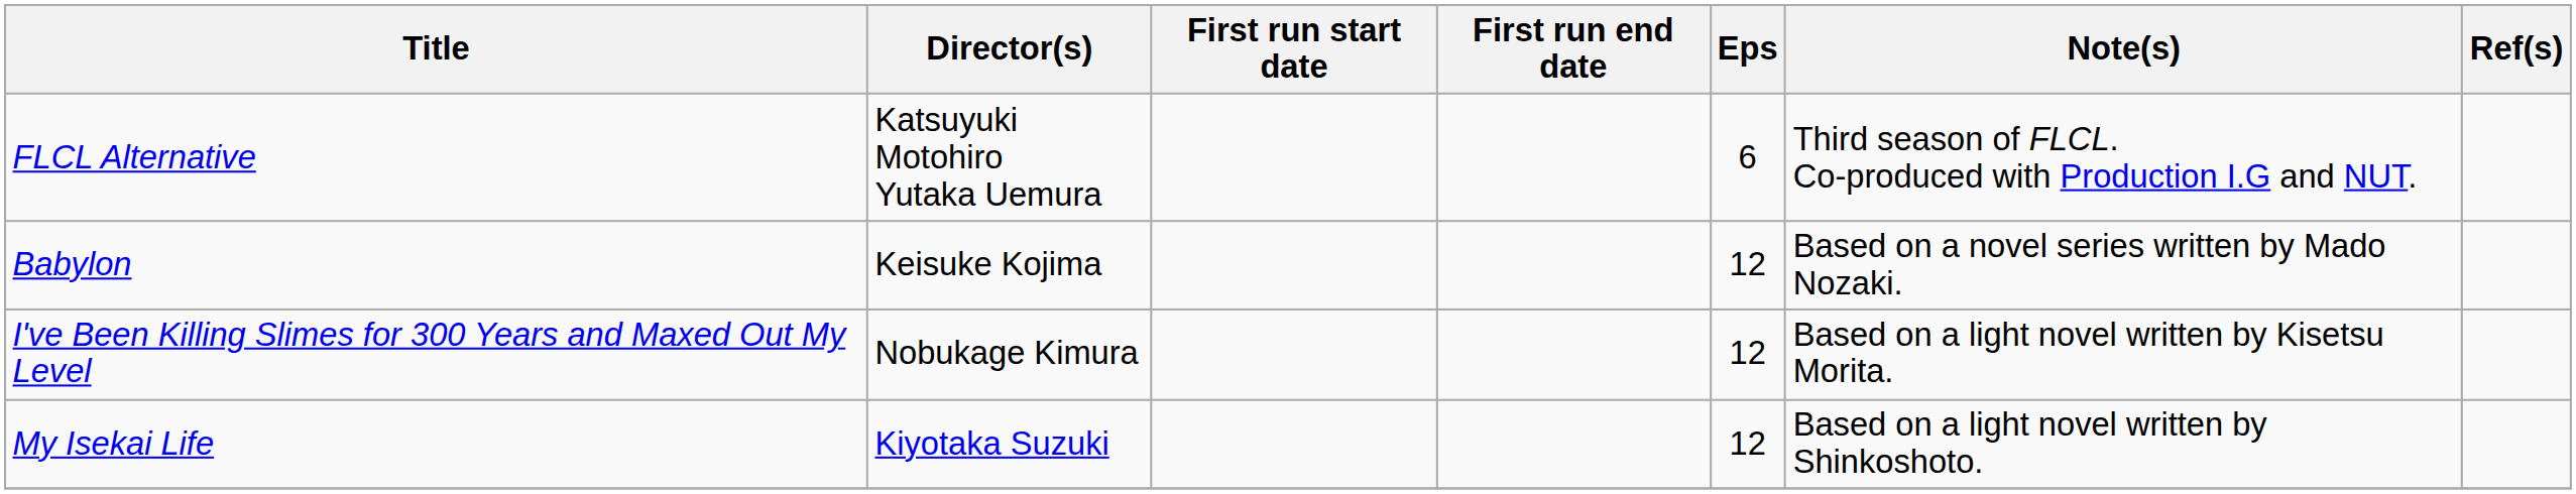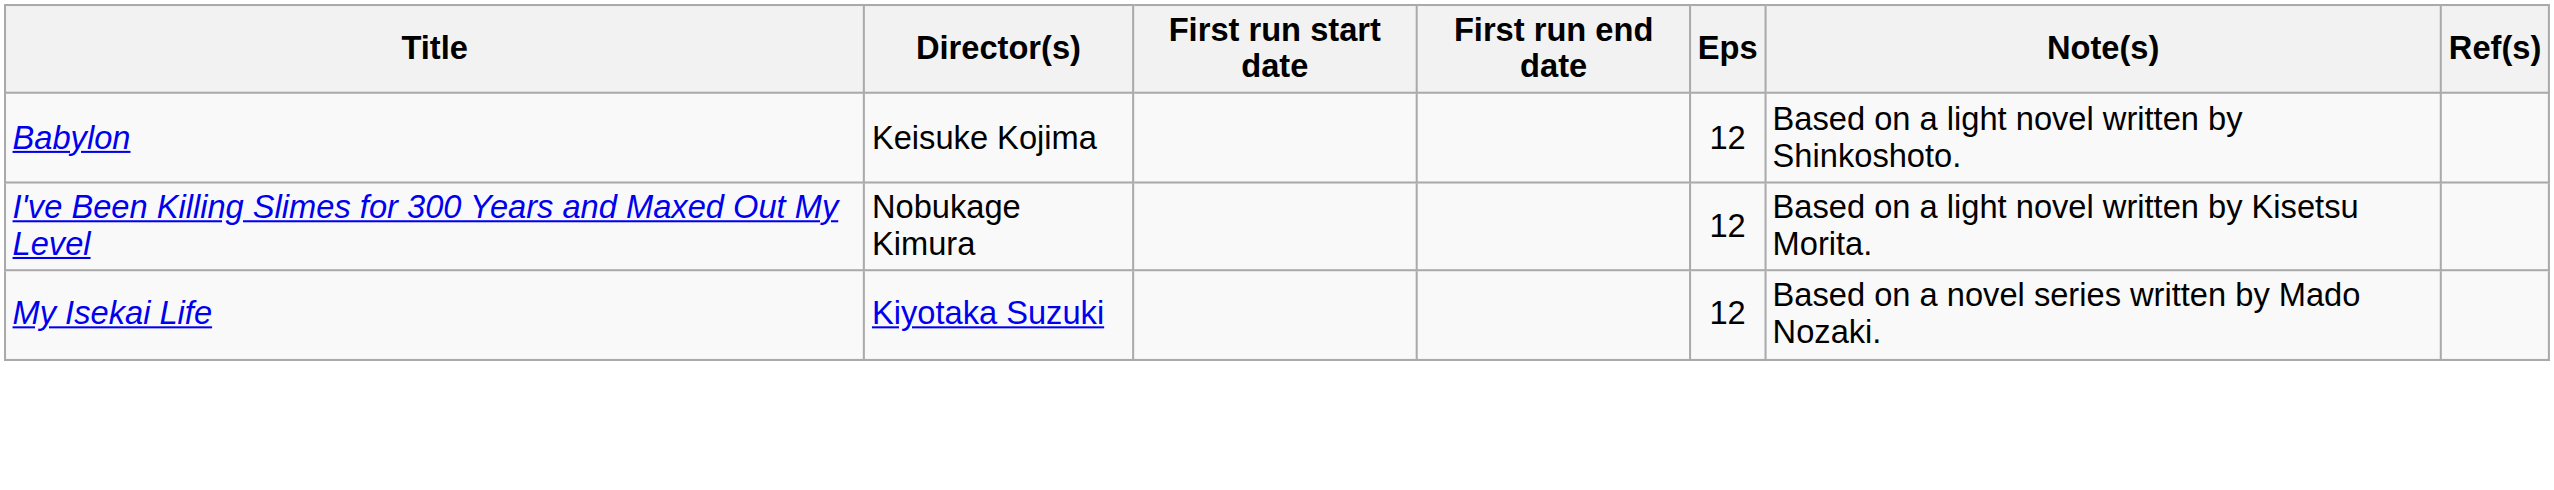 <table class="wikitable sortable">
 <tr>
 <th scope="col">Title</th>
 <th scope="col">Director(s)</th>
 <th scope="col">First run start date</th>
 <th scope="col">First run end date</th>
 <th scope="col" class="unsortable">Eps</th>
 <th scope="col" class="unsortable">Note(s)</th>
 <th scope="col" class="unsortable">Ref(s)</th>
 </tr>
 <tr>
-<td><em><a href='#'>FLCL Alternative</a></em></td>
-<td>Katsuyuki Motohiro<br>Yutaka Uemura</td>
-<td></td>
-<td></td>
-<td style="text-align:center">6</td>
-<td>Third season of <em>FLCL</em>.<br>Co-produced with <a href='#'>Production I.G</a> and <a href='#'>NUT</a>.</td>
-<td style="text-align:center"></td>
-</tr>
-<tr>
 <td><em><a href='#'>Babylon</a></em></td>
 <td>Keisuke Kojima</td>
 <td></td>
 <td></td>
 <td style="text-align:center">12</td>
-<td>Based on a novel series written by Mado Nozaki.</td>
+<td>Based on a light novel written by Shinkoshoto.</td>
 <td style="text-align:center"></td>
 </tr>
 <tr>
 <td><em><a href='#'>I've Been Killing Slimes for 300 Years and Maxed Out My Level</a></em></td>
 <td>Nobukage Kimura</td>
 <td></td>
 <td></td>
 <td style="text-align:center">12</td>
 <td>Based on a light novel written by Kisetsu Morita.</td>
 <td style="text-align:center"></td>
 </tr>
 <tr>
 <td><em><a href='#'>My Isekai Life</a></em></td>
 <td><a href='#'>Kiyotaka Suzuki</a></td>
 <td></td>
 <td></td>
 <td style="text-align:center">12</td>
-<td>Based on a light novel written by Shinkoshoto.</td>
+<td>Based on a novel series written by Mado Nozaki.</td>
 <td style="text-align:center"></td>
 </tr>
 <tr>
 </tr>
 </table>
